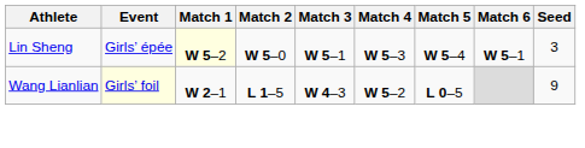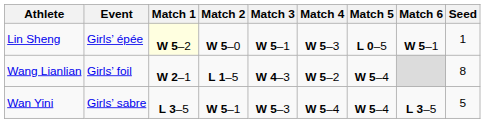 <table class="wikitable" border="1" style="font-size:90%">
 <tr>
 <th>Athlete</th>
 <th>Event</th>
 <th>Match 1</th>
 <th>Match 2</th>
 <th>Match 3</th>
 <th>Match 4</th>
 <th>Match 5</th>
 <th>Match 6</th>
 <th>Seed</th>
 </tr>
 <tr>
 <td><a href='#'>Lin Sheng</a></td>
 <td><a href='#'>Girls’ épée</a></td>
 <td align=center style="background: lightyellow;"><br> <strong>W</strong> <strong>5</strong>–2</td>
 <td align=center><br> <strong>W</strong> <strong>5</strong>–0</td>
 <td align=center><br> <strong>W</strong> <strong>5</strong>–1</td>
 <td align=center><br> <strong>W</strong> <strong>5</strong>–3</td>
-<td align=center><br> <strong>W</strong> <strong>5</strong>–4</td>
+<td align=center><br> <strong>L</strong> <strong>0</strong>–5</td>
 <td align=center><br> <strong>W</strong> <strong>5</strong>–1</td>
-<td align=center>3</td>
+<td align=center>1</td>
 </tr>
 <tr>
 <td><a href='#'>Wang Lianlian</a></td>
-<td style="background: lightyellow;"><a href='#'>Girls’ foil</a></td>
+<td><a href='#'>Girls’ foil</a></td>
 <td align=center><br> <strong>W</strong> <strong>2</strong>–1</td>
 <td align=center><br> <strong>L</strong> <strong>1</strong>–5</td>
 <td align=center><br> <strong>W</strong> <strong>4</strong>–3</td>
 <td align=center><br> <strong>W</strong> <strong>5</strong>–2</td>
-<td align=center><br> <strong>L</strong> <strong>0</strong>–5</td>
+<td align=center><br> <strong>W</strong> <strong>5</strong>–4</td>
 <td bgcolor=#DCDCDC></td>
-<td align=center>9</td>
+<td align=center>8</td>
+</tr>
+<tr>
+<td><a href='#'>Wan Yini</a></td>
+<td><a href='#'>Girls’ sabre</a></td>
+<td align=center><br> <strong>L</strong> <strong>3</strong>–5</td>
+<td align=center><br> <strong>W</strong> <strong>5</strong>–1</td>
+<td align=center><br> <strong>W</strong> <strong>5</strong>–3</td>
+<td align=center><br> <strong>W</strong> <strong>5</strong>–4</td>
+<td align=center><br> <strong>W</strong> <strong>5</strong>–4</td>
+<td align=center><br> <strong>L</strong> <strong>3</strong>–5</td>
+<td align=center>5</td>
 </tr>
 </table>
